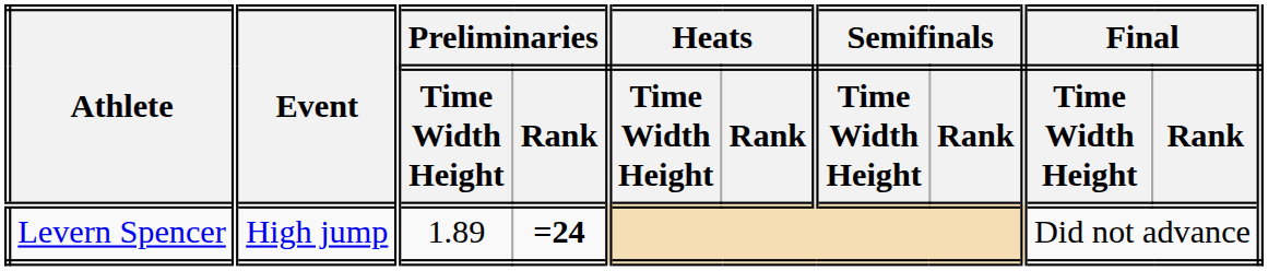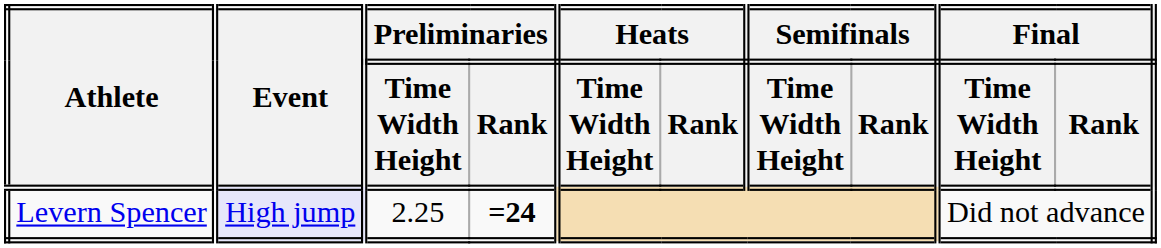 <table class=wikitable style="font-size:90%; border: double;">
 <tr>
 <th rowspan="2" style="border-right:double">Athlete</th>
 <th rowspan="2" style="border-right:double">Event</th>
 <th colspan="2" style="border-right:double; border-bottom:double;">Preliminaries</th>
 <th colspan="2" style="border-right:double; border-bottom:double;">Heats</th>
 <th colspan="2" style="border-right:double; border-bottom:double;">Semifinals</th>
 <th colspan="2" style="border-right:double; border-bottom:double;">Final</th>
 </tr>
 <tr>
 <th>Time<br>Width<br>Height</th>
 <th style="border-right:double">Rank</th>
 <th>Time<br>Width<br>Height</th>
 <th style="border-right:double">Rank</th>
 <th>Time<br>Width<br>Height</th>
 <th style="border-right:double">Rank</th>
 <th>Time<br>Width<br>Height</th>
 <th style="border-right:double">Rank</th>
 </tr>
 <tr style="border-top: double;">
 <td style="border-right:double"><a href='#'>Levern Spencer</a></td>
-<td style="border-right:double"><a href='#'>High jump</a></td>
-<td align=center>1.89</td>
+<td style="background: lavender; border-right:double"><a href='#'>High jump</a></td>
+<td align=center>2.25</td>
 <td align=center style="border-right:double"><strong>=24</strong></td>
 <td style="border-right:double" colspan= 4 bgcolor="wheat"></td>
 <td colspan="2" align=center>Did not advance</td>
 </tr>
 </table>
